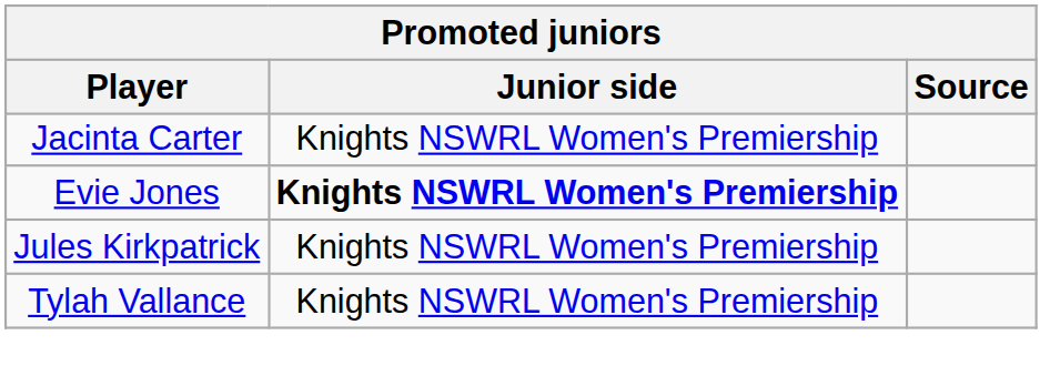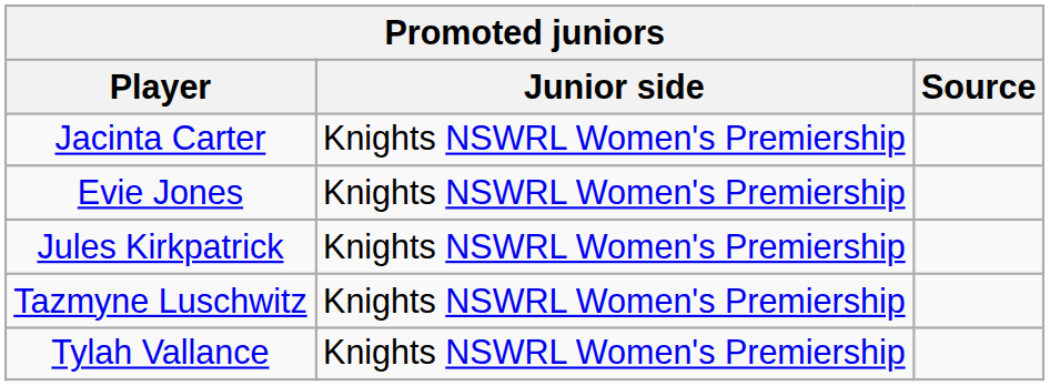 <table class="wikitable sortable" style="text-align: center; font-size:90%">
 <tr>
 <th colspan="3">Promoted juniors</th>
 </tr>
 <tr style="background:#efefef;">
 <th>Player</th>
 <th>Junior side</th>
 <th>Source</th>
 </tr>
 <tr>
 <td><a href='#'>Jacinta Carter</a></td>
 <td>Knights <a href='#'>NSWRL Women's Premiership</a></td>
 <td></td>
 </tr>
 <tr>
 <td><a href='#'>Evie Jones</a></td>
-<td><strong>Knights <a href='#'>NSWRL Women's Premiership</a></strong></td>
+<td>Knights <a href='#'>NSWRL Women's Premiership</a></td>
 <td></td>
 </tr>
 <tr>
 <td><a href='#'>Jules Kirkpatrick</a></td>
+<td>Knights <a href='#'>NSWRL Women's Premiership</a></td>
+<td></td>
+</tr>
+<tr>
+<td><a href='#'>Tazmyne Luschwitz</a></td>
 <td>Knights <a href='#'>NSWRL Women's Premiership</a></td>
 <td></td>
 </tr>
 <tr>
 <td><a href='#'>Tylah Vallance</a></td>
 <td>Knights <a href='#'>NSWRL Women's Premiership</a></td>
 <td></td>
 </tr>
 </table>
